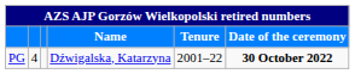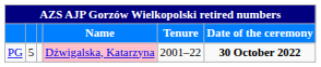 <table class="wikitable" style="text-align:center; font-size:85%;">
 <tr>
 <th colspan="6" style="color: white; background: navy;">AZS AJP Gorzów Wielkopolski retired numbers</th>
 </tr>
 <tr>
 <th style="color: white; background: #0080FF;"></th>
 <th style="color: white; background: #0080FF;"></th>
 <th style="color: white; background: #0080FF;"></th>
 <th style="color: white; background: #0080FF;">Name</th>
 <th style="color: white; background: #0080FF;">Tenure</th>
 <th style="color: white; background: #0080FF;">Date of the ceremony</th>
 </tr>
 <tr>
 <td><a href='#'>PG</a></td>
-<td>4</td>
+<td>5</td>
 <td></td>
-<td><a href='#'>Dźwigalska, Katarzyna</a></td>
+<td style="background: pink;"><a href='#'>Dźwigalska, Katarzyna</a></td>
 <td>2001–22</td>
 <td><strong>30 October 2022</strong></td>
 </tr>
 </table>
